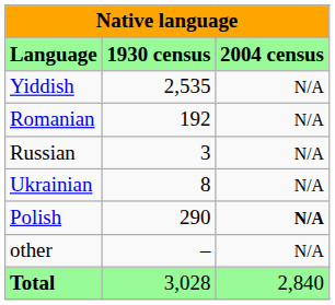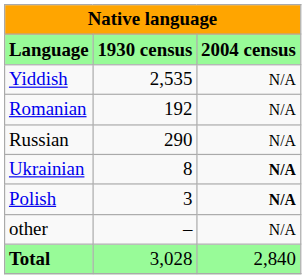 <table class="wikitable">
 <tr ---->
 <td colspan="3" align="center" bgcolor="#FFA500"><strong>Native language</strong></td>
 </tr>
 <tr ---->
 <td align="center" bgcolor="#98FB98"><strong>Language</strong></td>
 <td align="center" bgcolor="#98FB98"><strong>1930 census</strong></td>
 <td align="center" bgcolor="#98FB98"><strong>2004 census</strong></td>
 </tr>
 <tr ---->
 <td align=left><a href='#'>Yiddish</a></td>
 <td align=right>2,535</td>
 <td align=right><small>N/A</small></td>
 </tr>
 <tr ---->
 <td align=left><a href='#'>Romanian</a></td>
 <td align=right>192</td>
 <td align=right><small>N/A</small></td>
 </tr>
 <tr ---->
 <td align=left>Russian</td>
-<td align=right>3</td>
+<td align=right>290</td>
 <td align=right><small>N/A</small></td>
 </tr>
 <tr ---->
 <td align=left><a href='#'>Ukrainian</a></td>
 <td align=right>8</td>
-<td align=right><small>N/A</small></td>
+<td align=right><strong><small>N/A</small></strong></td>
 </tr>
 <tr ---->
 <td align=left><a href='#'>Polish</a></td>
-<td align=right>290</td>
+<td align=right>3</td>
 <td align=right><strong><small>N/A</small></strong></td>
 </tr>
 <tr ---->
 <td align=left>other</td>
 <td align=right>–</td>
 <td align=right><small>N/A</small></td>
 </tr>
 <tr ---->
 <td align=left bgcolor="#98FB98"><strong>Total</strong></td>
 <td align=right bgcolor="#98FB98">3,028</td>
 <td align=right bgcolor="#98FB98">2,840</td>
 </tr>
 <tr ---->
 </tr>
 </table>
